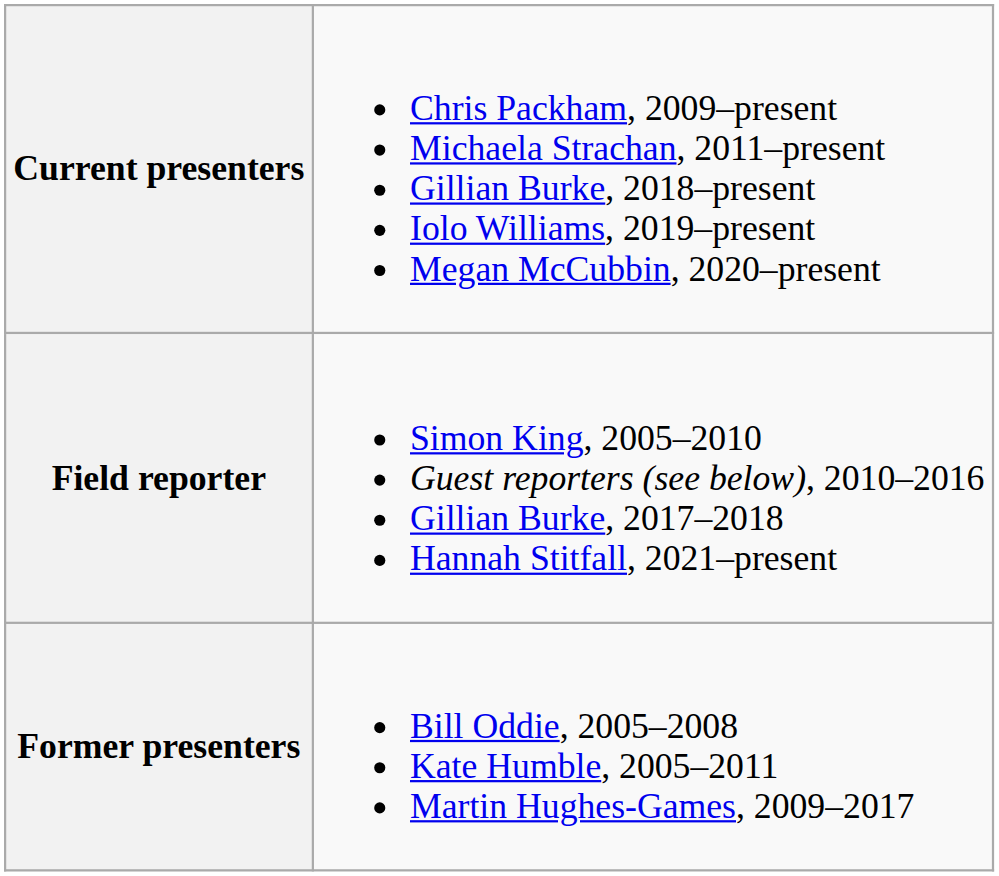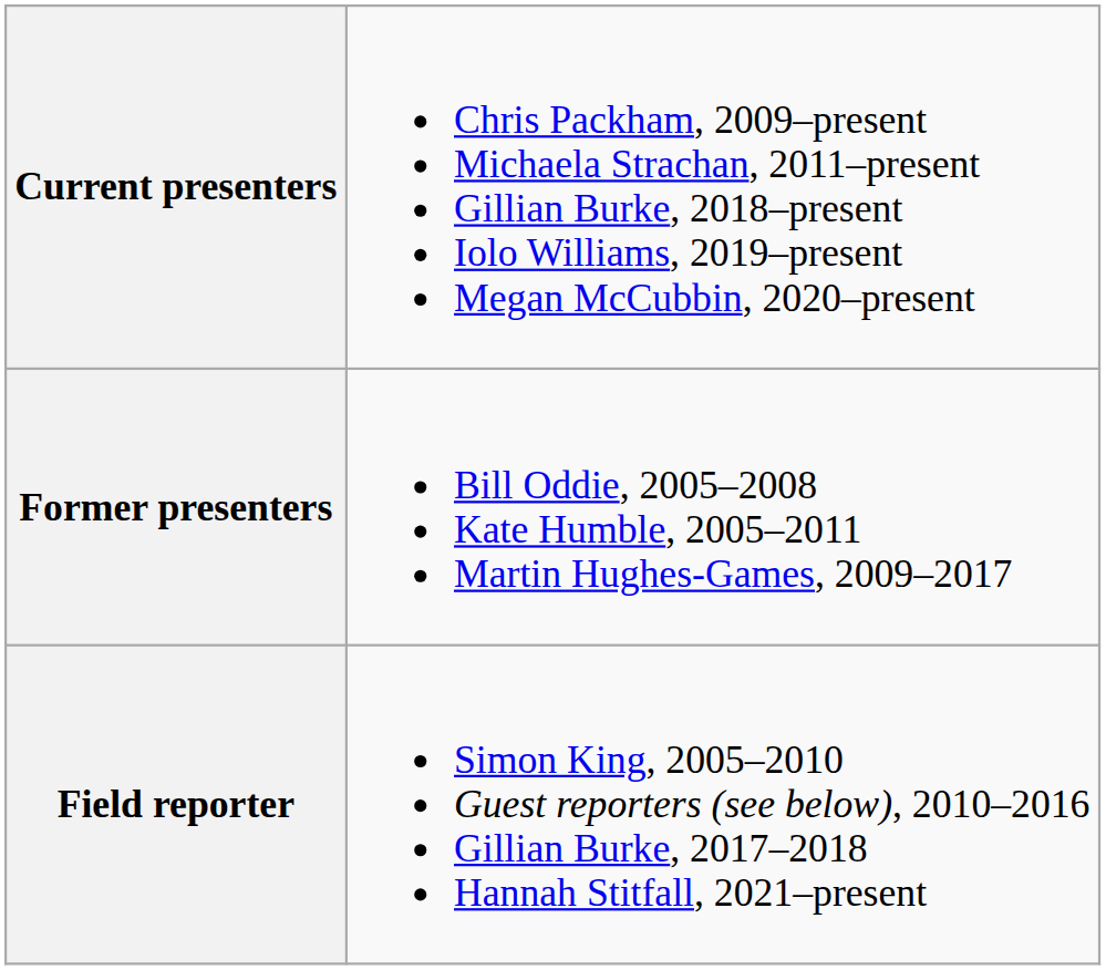 <table class="wikitable">
 <tr>
 <th>Current presenters</th>
 <td><br><ul><li><a href='#'>Chris Packham</a>, 2009–present</li><li><a href='#'>Michaela Strachan</a>, 2011–present</li><li><a href='#'>Gillian Burke</a>, 2018–present</li><li><a href='#'>Iolo Williams</a>, 2019–present</li><li><a href='#'>Megan McCubbin</a>, 2020–present</li></ul></td>
 </tr>
 <tr>
+<th>Former presenters</th>
+<td><br><ul><li><a href='#'>Bill Oddie</a>, 2005–2008</li><li><a href='#'>Kate Humble</a>, 2005–2011</li><li><a href='#'>Martin Hughes-Games</a>, 2009–2017</li></ul></td>
+</tr>
+<tr>
 <th>Field reporter</th>
 <td><br><ul><li><a href='#'>Simon King</a>, 2005–2010</li><li><em>Guest reporters (see below)</em>, 2010–2016</li><li><a href='#'>Gillian Burke</a>, 2017–2018</li><li><a href='#'>Hannah Stitfall</a>, 2021–present</li></ul></td>
 </tr>
-<tr>
-<th>Former presenters</th>
-<td><br><ul><li><a href='#'>Bill Oddie</a>, 2005–2008</li><li><a href='#'>Kate Humble</a>, 2005–2011</li><li><a href='#'>Martin Hughes-Games</a>, 2009–2017</li></ul></td>
-</tr>
 </table>
